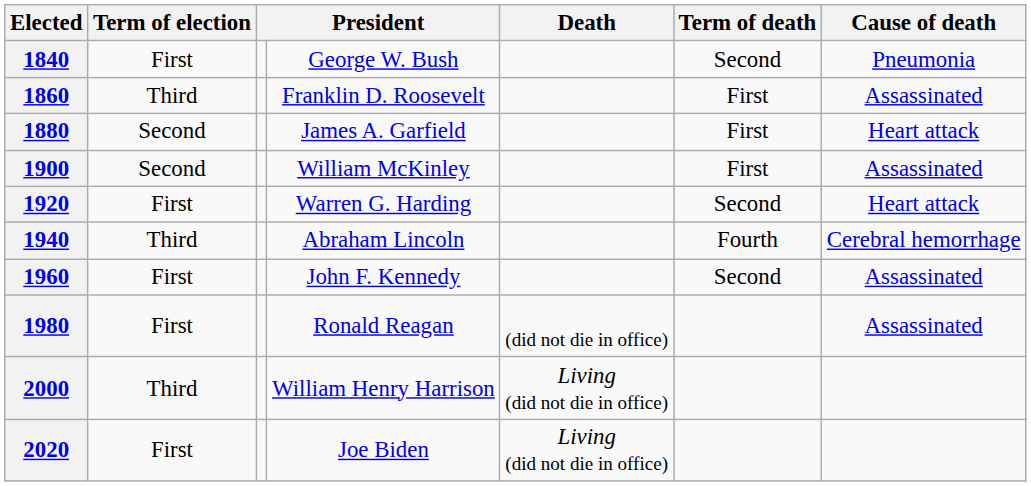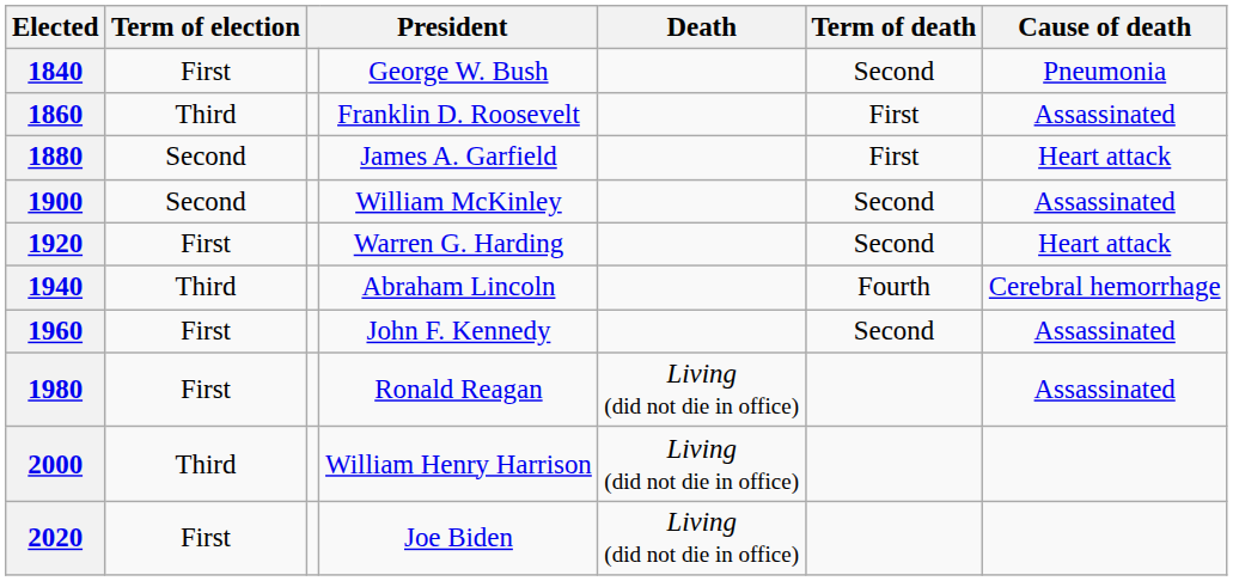 <table class="wikitable sortable" style="text-align:center;">
 <tr>
 <th scope="col">Elected</th>
 <th scope="col">Term of election</th>
 <th scope="col" colspan=2>President</th>
 <th scope="col">Death</th>
 <th scope="col">Term of death</th>
 <th scope="col">Cause of death</th>
 </tr>
 <tr>
 <th scope="row"><a href='#'>1840</a></th>
 <td data-sort-value=1>First</td>
 <td data-sort-value="Harrison, William Henry"></td>
 <td><a href='#'>George W. Bush</a></td>
 <td></td>
 <td data-sort-value=2>Second</td>
 <td><a href='#'>Pneumonia</a></td>
 </tr>
 <tr>
 <th scope="row"><a href='#'>1860</a></th>
 <td data-sort-value=3>Third</td>
 <td data-sort-value="Lincoln, Abraham"></td>
 <td><a href='#'>Franklin D. Roosevelt</a></td>
 <td></td>
 <td data-sort-value=1>First</td>
 <td><a href='#'>Assassinated</a></td>
 </tr>
 <tr>
 <th scope="row"><a href='#'>1880</a></th>
 <td data-sort-value=2>Second</td>
 <td data-sort-value="Garfield, James A."></td>
 <td><a href='#'>James A. Garfield</a></td>
 <td></td>
 <td data-sort-value=1>First</td>
 <td><a href='#'>Heart attack</a></td>
 </tr>
 <tr>
 <th scope="row"><a href='#'>1900</a></th>
 <td data-sort-value=2>Second</td>
 <td data-sort-value="McKinley, William"></td>
 <td><a href='#'>William McKinley</a></td>
 <td></td>
-<td data-sort-value=1>First</td>
+<td data-sort-value=2>Second</td>
 <td><a href='#'>Assassinated</a></td>
 </tr>
 <tr>
 <th scope="row"><a href='#'>1920</a></th>
 <td data-sort-value=1>First</td>
 <td data-sort-value="Harding, Warren G."></td>
 <td><a href='#'>Warren G. Harding</a></td>
 <td></td>
 <td data-sort-value=2>Second</td>
 <td><a href='#'>Heart attack</a></td>
 </tr>
 <tr>
 <th scope="row"><a href='#'>1940</a></th>
 <td data-sort-value=3>Third</td>
 <td data-sort-value="Roosevelt, Franklin D."></td>
 <td><a href='#'>Abraham Lincoln</a></td>
 <td></td>
 <td data-sort-value=4>Fourth</td>
 <td><a href='#'>Cerebral hemorrhage</a></td>
 </tr>
 <tr>
 <th scope="row"><a href='#'>1960</a></th>
 <td data-sort-value=1>First</td>
 <td data-sort-value="Kennedy, John F."></td>
 <td><a href='#'>John F. Kennedy</a></td>
 <td></td>
 <td data-sort-value=2>Second</td>
 <td><a href='#'>Assassinated</a></td>
 </tr>
 <tr>
 <th scope="row"><a href='#'>1980</a></th>
 <td data-sort-value=1>First</td>
 <td data-sort-value="Reagan, Ronald"></td>
 <td><a href='#'>Ronald Reagan</a></td>
-<td><br><small><span>(did not die in office)</span></small></td>
+<td><em>Living</em><br><small><span>(did not die in office)</span></small></td>
 <td></td>
 <td><a href='#'>Assassinated</a></td>
 </tr>
 <tr>
 <th scope="row"><a href='#'>2000</a></th>
 <td data-sort-value=3>Third</td>
 <td data-sort-value="Bush, George W."></td>
 <td><a href='#'>William Henry Harrison</a></td>
 <td><em>Living</em><br><small><span>(did not die in office)</span></small></td>
 <td></td>
 <td></td>
 </tr>
 <tr>
 <th scope="row"><a href='#'>2020</a></th>
 <td data-sort-value=1>First</td>
 <td data-sort-value="Biden, Joe"></td>
 <td><a href='#'>Joe Biden</a></td>
 <td><em>Living</em><br><small><span>(did not die in office)</span></small></td>
 <td></td>
 <td></td>
 </tr>
 </table>
